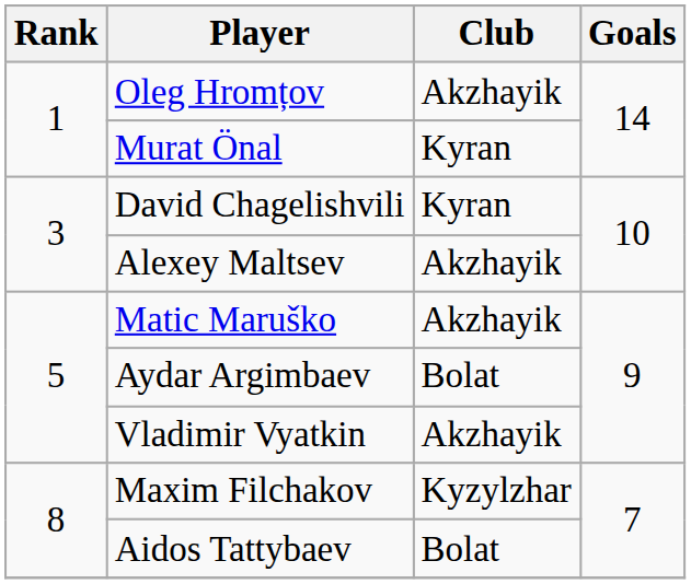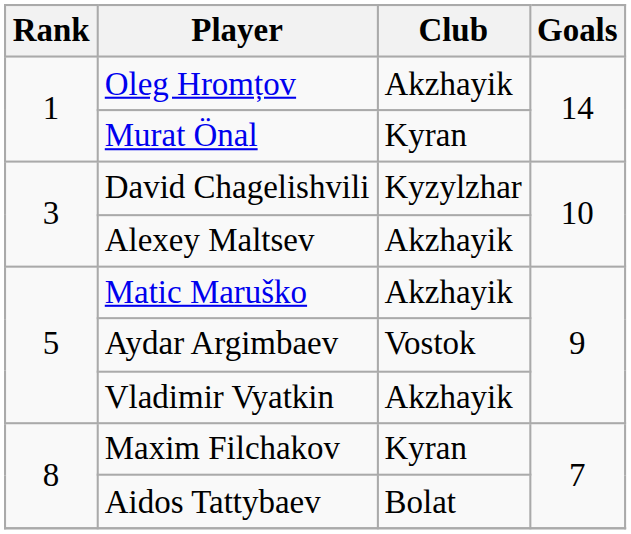 <table class="wikitable" style="text-align:center;">
 <tr>
 <th>Rank</th>
 <th>Player</th>
 <th>Club</th>
 <th>Goals</th>
 </tr>
 <tr>
 <td rowspan="2">1</td>
 <td align="left"> <a href='#'>Oleg Hromțov</a></td>
 <td align="left">Akzhayik</td>
 <td rowspan="2">14</td>
 </tr>
 <tr>
 <td align="left"> <a href='#'>Murat Önal</a></td>
 <td align="left">Kyran</td>
 </tr>
 <tr>
 <td rowspan="2">3</td>
 <td align="left"> David Chagelishvili</td>
-<td align="left">Kyran</td>
+<td align="left">Kyzylzhar</td>
 <td rowspan="2">10</td>
 </tr>
 <tr>
 <td align="left"> Alexey Maltsev</td>
 <td align="left">Akzhayik</td>
 </tr>
 <tr>
 <td rowspan="3">5</td>
 <td align="left"> <a href='#'>Matic Maruško</a></td>
 <td align="left">Akzhayik</td>
 <td rowspan="3">9</td>
 </tr>
 <tr>
 <td align="left"> Aydar Argimbaev</td>
-<td align="left">Bolat</td>
+<td align="left">Vostok</td>
 </tr>
 <tr>
 <td align="left"> Vladimir Vyatkin</td>
 <td align="left">Akzhayik</td>
 </tr>
 <tr>
 <td rowspan="2">8</td>
 <td align="left"> Maxim Filchakov</td>
-<td align="left">Kyzylzhar</td>
+<td align="left">Kyran</td>
 <td rowspan="2">7</td>
 </tr>
 <tr>
 <td align="left"> Aidos Tattybaev</td>
 <td align="left">Bolat</td>
 </tr>
 <tr>
 </tr>
 </table>
